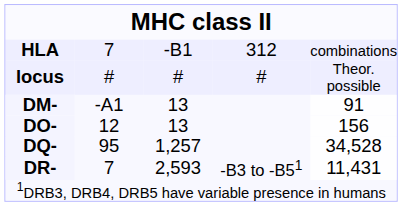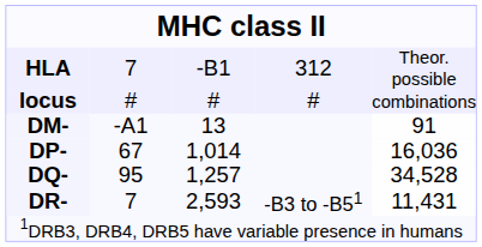 <table border="0" cellspacing="0" cellpadding="0" align="center" style="text-align:center; margin-Left: 1em;  border:1px #bbbbff solid; background:#f8f8ff;">
 <tr style = "background:#fafaff; font-size:130%">
 <th style = "height:30px" colspan="5" align="center" valign = "center">MHC class II</th>
 </tr>
 <tr style = "background:#eeeeff;font-size:100%">
 <th width = "60">HLA</th>
 <td>7</td>
 <td width = "60">-B1</td>
 <td>312</td>
-<td width = "60" style = "font-size:80%">combinations</td>
+<td width = "60" style = "font-size:80%">Theor. possible</td>
 </tr>
 <tr style = "background:#eeeeff;font-size:100%">
 <th>locus</th>
 <td>#</td>
 <td>#</td>
 <td>#</td>
-<td width = "60" style = "font-size:80%">Theor. possible</td>
+<td width = "60" style = "font-size:80%">combinations</td>
 </tr>
 <tr style = "background:#f8f8ff">
 <th style="background:#f4f4ff">DM-</th>
 <td width = "60">-A1</td>
 <td>13</td>
 <td></td>
 <td style="background:#fefeff">91</td>
 </tr>
 <tr style = "background:#f8f8ff">
-<th style="background:#f4f4ff">DO-</th>
-<td>12</td>
-<td>13</td>
+<th style="background:#f4f4ff">DP-</th>
+<td>67</td>
+<td>1,014</td>
 <td></td>
-<td style="background:#fefeff">156</td>
+<td style="background:#fefeff">16,036</td>
 </tr>
 <tr style = "background:#f8f8ff">
 <th style="background:#f4f4ff">DQ-</th>
 <td>95</td>
 <td>1,257</td>
 <td></td>
 <td style="background:#fefeff">34,528</td>
 </tr>
 <tr style = "background:#f8f8ff">
 <th style="background:#f4f4ff">DR-</th>
 <td>7</td>
 <td>2,593</td>
 <td width = "85" style = "font-size:90%">-B3 to -B5<sup>1</sup></td>
 <td style="background:#fefeff">11,431</td>
 </tr>
 <tr style = "background:#f8f8ff">
 <td colspan="5" style = "font-size:80%"><sup>1</sup>DRB3, DRB4, DRB5 have variable presence in humans</td>
 </tr>
 </table>
